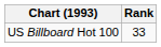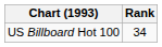 <table class="wikitable">
 <tr>
 <th>Chart (1993)</th>
 <th>Rank</th>
 </tr>
 <tr>
 <td>US <em>Billboard</em> Hot 100</td>
-<td align="center">33</td>
+<td align="center">34</td>
 </tr>
 </table>
